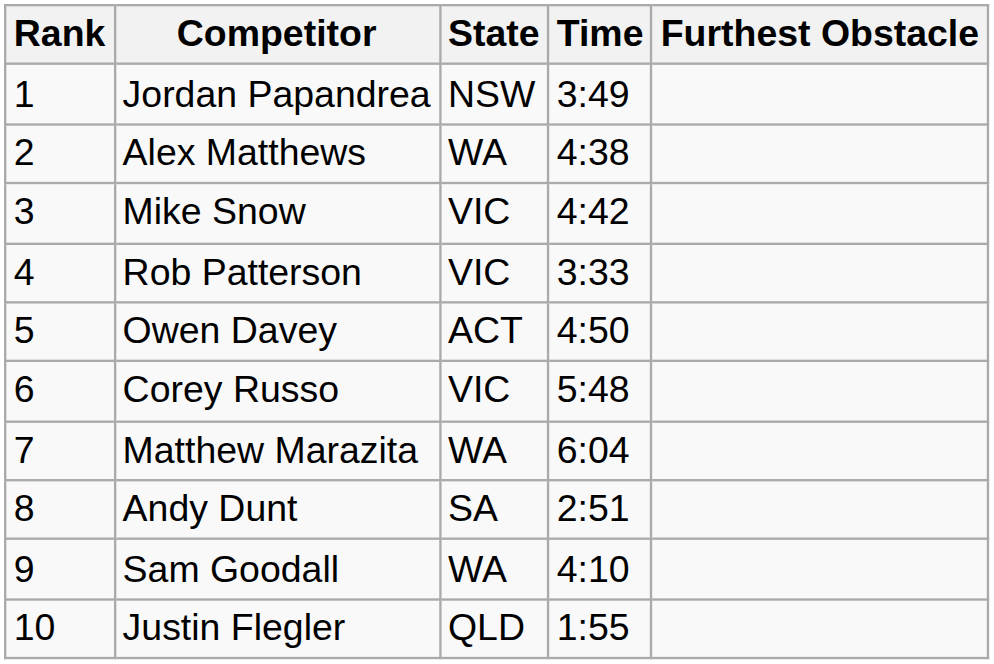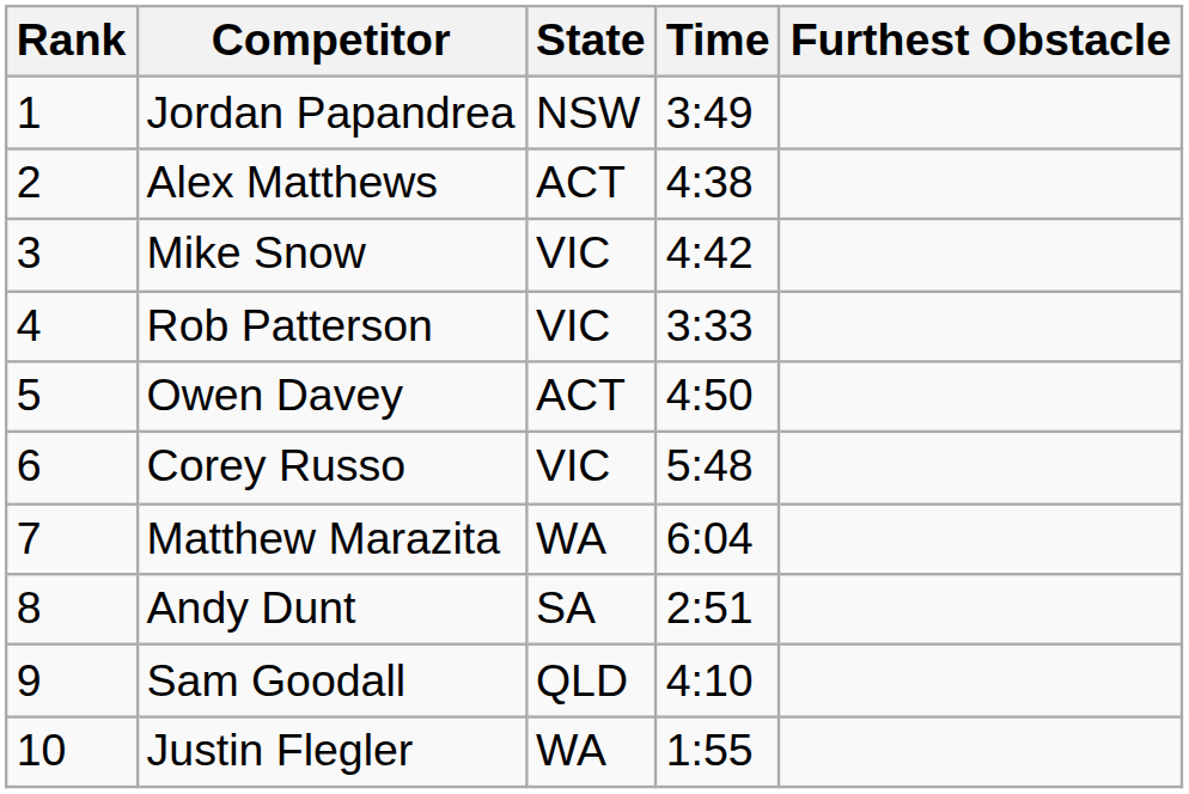 <table class="wikitable sortable mw-collapsible">
 <tr>
 <th>Rank</th>
 <th>Competitor</th>
 <th>State</th>
 <th>Time</th>
 <th>Furthest Obstacle</th>
 </tr>
 <tr>
 <td>1</td>
 <td>Jordan Papandrea</td>
 <td>NSW</td>
 <td>3:49</td>
 <td></td>
 </tr>
 <tr>
 <td>2</td>
 <td>Alex Matthews</td>
-<td>WA</td>
+<td>ACT</td>
 <td>4:38</td>
 <td></td>
 </tr>
 <tr>
 <td>3</td>
 <td>Mike Snow</td>
 <td>VIC</td>
 <td>4:42</td>
 <td></td>
 </tr>
 <tr>
 <td>4</td>
 <td>Rob Patterson</td>
 <td>VIC</td>
 <td>3:33</td>
 <td></td>
 </tr>
 <tr>
 <td>5</td>
 <td>Owen Davey</td>
 <td>ACT</td>
 <td>4:50</td>
 <td></td>
 </tr>
 <tr>
 <td>6</td>
 <td>Corey Russo</td>
 <td>VIC</td>
 <td>5:48</td>
 <td></td>
 </tr>
 <tr>
 <td>7</td>
 <td>Matthew Marazita</td>
 <td>WA</td>
 <td>6:04</td>
 <td></td>
 </tr>
 <tr>
 <td>8</td>
 <td>Andy Dunt</td>
 <td>SA</td>
 <td>2:51</td>
 <td></td>
 </tr>
 <tr>
 <td>9</td>
 <td>Sam Goodall</td>
-<td>WA</td>
+<td>QLD</td>
 <td>4:10</td>
 <td></td>
 </tr>
 <tr>
 <td>10</td>
 <td>Justin Flegler</td>
-<td>QLD</td>
+<td>WA</td>
 <td>1:55</td>
 <td></td>
 </tr>
 </table>
